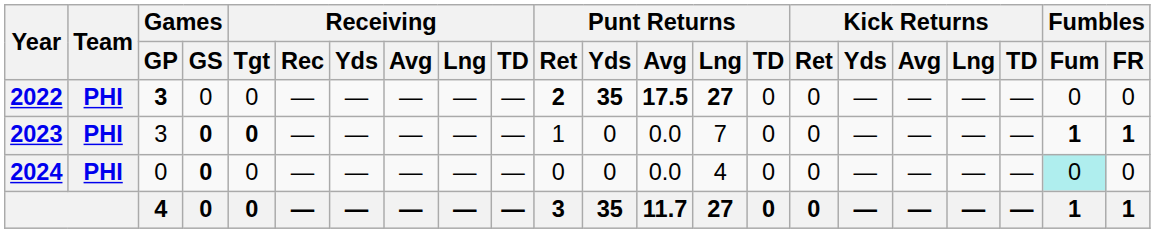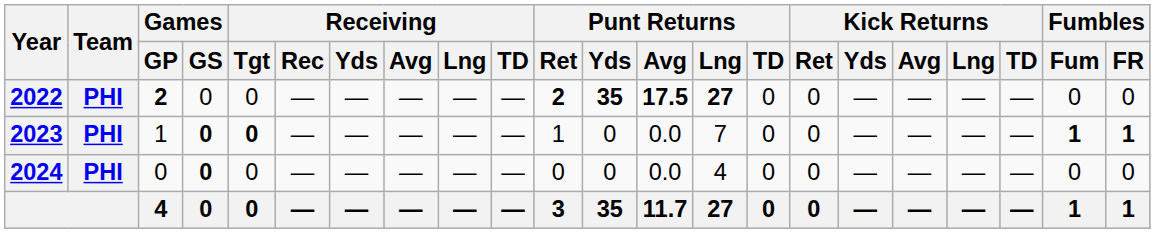 <table class="wikitable" style="text-align:center;">
 <tr>
 <th rowspan="2">Year</th>
 <th rowspan="2">Team</th>
 <th colspan="2">Games</th>
 <th colspan="6">Receiving</th>
 <th colspan="5">Punt Returns</th>
 <th colspan="5">Kick Returns</th>
 <th colspan="2">Fumbles</th>
 </tr>
 <tr>
 <th>GP</th>
 <th>GS</th>
 <th>Tgt</th>
 <th>Rec</th>
 <th>Yds</th>
 <th>Avg</th>
 <th>Lng</th>
 <th>TD</th>
 <th>Ret</th>
 <th>Yds</th>
 <th>Avg</th>
 <th>Lng</th>
 <th>TD</th>
 <th>Ret</th>
 <th>Yds</th>
 <th>Avg</th>
 <th>Lng</th>
 <th>TD</th>
 <th>Fum</th>
 <th>FR</th>
 </tr>
 <tr>
 <th><a href='#'>2022</a></th>
 <th><a href='#'>PHI</a></th>
-<td><strong>3</strong></td>
+<td><strong>2</strong></td>
 <td>0</td>
 <td>0</td>
 <td>—</td>
 <td>—</td>
 <td>—</td>
 <td>—</td>
 <td>—</td>
 <td><strong>2</strong></td>
 <td><strong>35</strong></td>
 <td><strong>17.5</strong></td>
 <td><strong>27</strong></td>
 <td>0</td>
 <td>0</td>
 <td>—</td>
 <td>—</td>
 <td>—</td>
 <td>—</td>
 <td>0</td>
 <td>0</td>
 </tr>
 <tr>
 <th><a href='#'>2023</a></th>
 <th><a href='#'>PHI</a></th>
-<td>3</td>
+<td>1</td>
 <td><strong>0</strong></td>
 <td><strong>0</strong></td>
 <td>—</td>
 <td>—</td>
 <td>—</td>
 <td>—</td>
 <td>—</td>
 <td>1</td>
 <td>0</td>
 <td>0.0</td>
 <td>7</td>
 <td>0</td>
 <td>0</td>
 <td>—</td>
 <td>—</td>
 <td>—</td>
 <td>—</td>
 <td><strong>1</strong></td>
 <td><strong>1</strong></td>
 </tr>
 <tr>
 <th><a href='#'>2024</a></th>
 <th><a href='#'>PHI</a></th>
 <td>0</td>
 <td><strong>0</strong></td>
 <td>0</td>
 <td>—</td>
 <td>—</td>
 <td>—</td>
 <td>—</td>
 <td>—</td>
 <td>0</td>
 <td>0</td>
 <td>0.0</td>
 <td>4</td>
 <td>0</td>
 <td>0</td>
 <td>—</td>
 <td>—</td>
 <td>—</td>
 <td>—</td>
-<td style="background: paleturquoise;">0</td>
+<td>0</td>
 <td>0</td>
 </tr>
 <tr>
 <th colspan="2"></th>
 <th>4</th>
 <th>0</th>
 <th>0</th>
 <th>—</th>
 <th>—</th>
 <th>—</th>
 <th>—</th>
 <th>—</th>
 <th>3</th>
 <th>35</th>
 <th>11.7</th>
 <th>27</th>
 <th>0</th>
 <th>0</th>
 <th>—</th>
 <th>—</th>
 <th>—</th>
 <th>—</th>
 <th>1</th>
 <th>1</th>
 </tr>
 </table>
